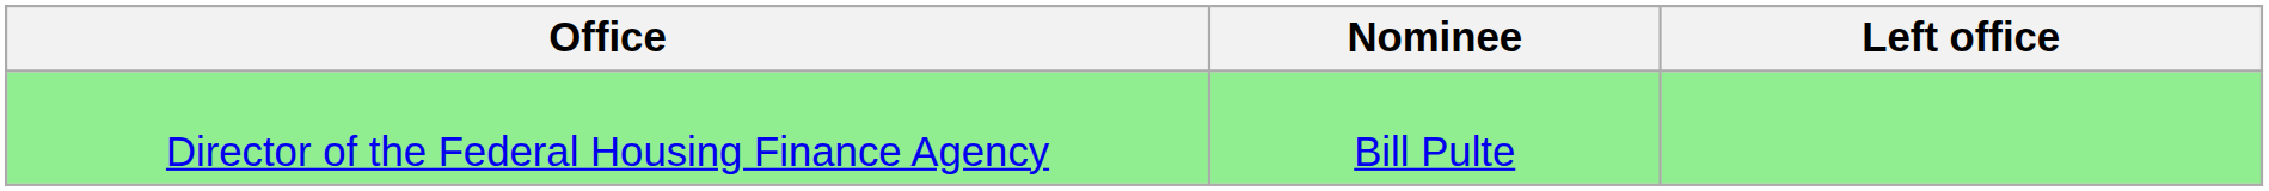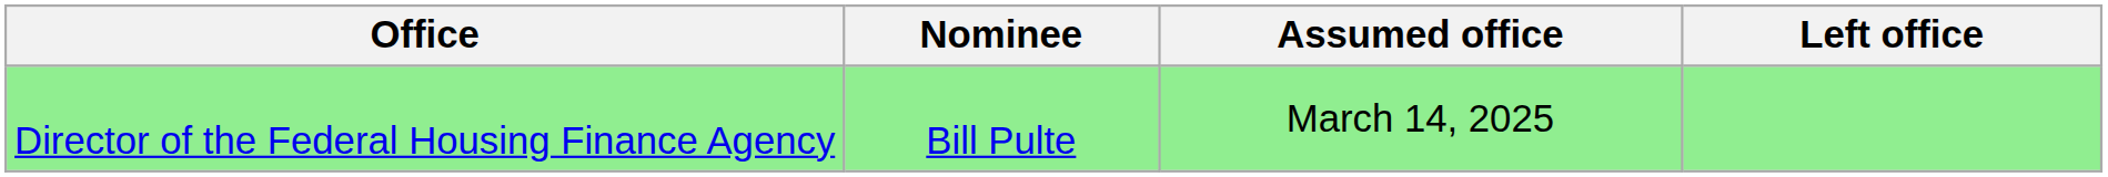 <table class="wikitable sortable" style="text-align:center">
 <tr>
 <th style="width:40%;">Office</th>
 <th style="width:15%;">Nominee</th>
+<th style="width:25%;" data-sort- type="date">Assumed office</th>
 <th style="width:20%;" data-sort- type="date">Left office</th>
 </tr>
 <tr style="background:lightgreen">
 <td><br><a href='#'>Director of the Federal Housing Finance Agency</a></td>
 <td><br> <a href='#'>Bill Pulte</a></td>
+<td>March 14, 2025<br></td>
 <td></td>
 </tr>
 </table>
